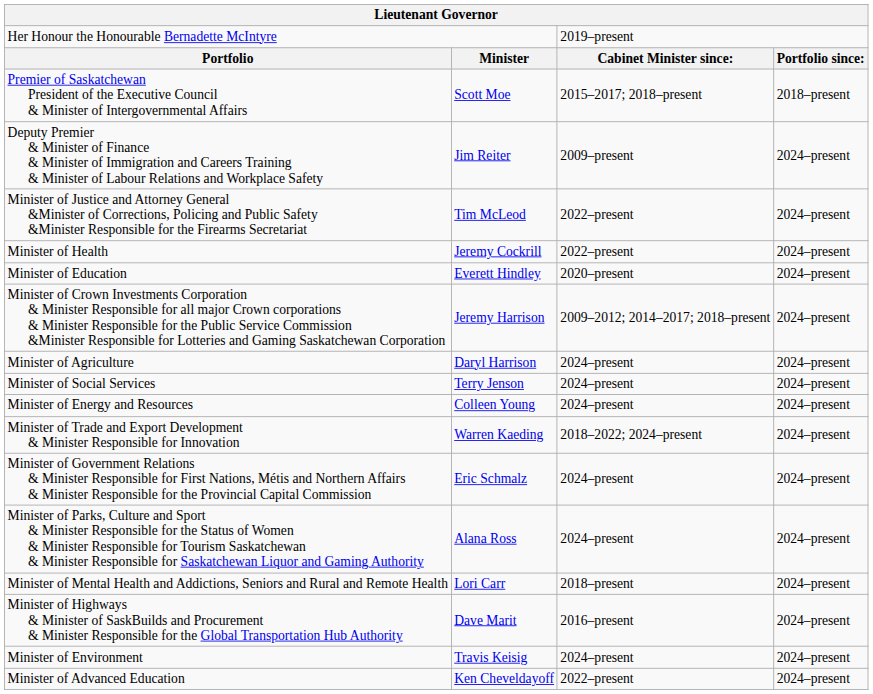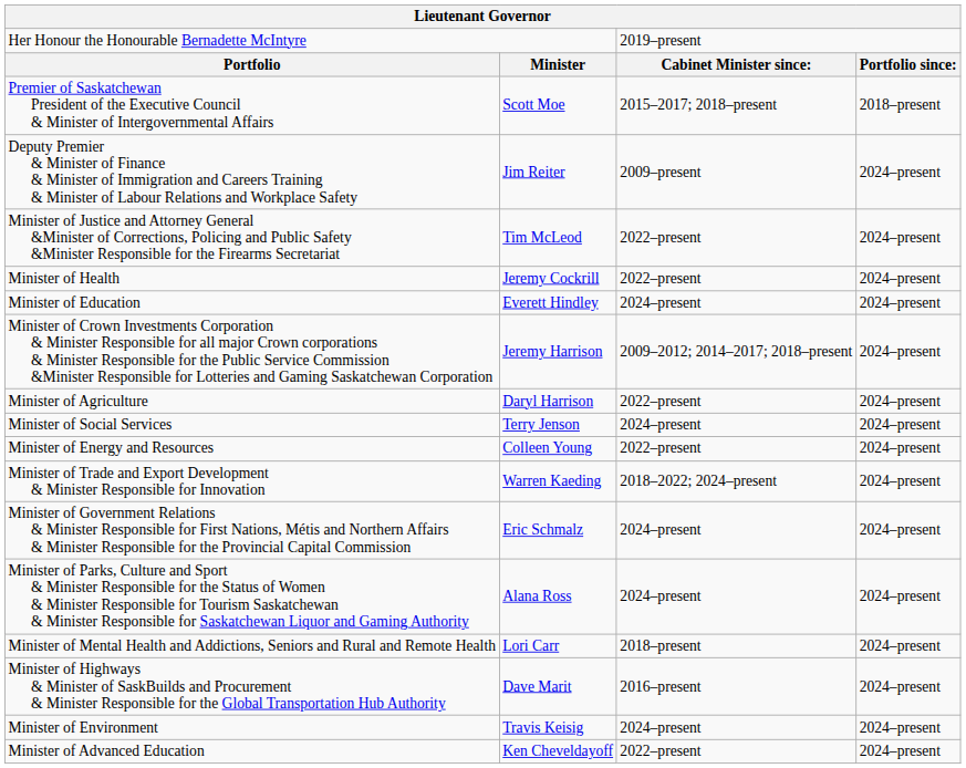 <table class="wikitable">
 <tr>
 <th colspan="4">Lieutenant Governor</th>
 </tr>
 <tr>
 <td colspan="2">Her Honour the Honourable <a href='#'>Bernadette McIntyre</a></td>
 <td colspan="2">2019–present</td>
 </tr>
 <tr>
 <th>Portfolio</th>
 <th>Minister</th>
 <th>Cabinet Minister since:</th>
 <th>Portfolio since:</th>
 </tr>
 <tr>
 <td><a href='#'>Premier of Saskatchewan</a><br>      President of the Executive Council<br>      & Minister of Intergovernmental Affairs</td>
 <td><a href='#'>Scott Moe</a></td>
 <td>2015–2017; 2018–present</td>
 <td>2018–present</td>
 </tr>
 <tr>
 <td>Deputy Premier<br>      & Minister of Finance<br>      & Minister of Immigration and Careers Training<br>      & Minister of Labour Relations and Workplace Safety</td>
 <td><a href='#'>Jim Reiter</a></td>
 <td>2009–present</td>
 <td>2024–present</td>
 </tr>
 <tr>
 <td>Minister of Justice and Attorney General<br>      &Minister of Corrections, Policing and Public Safety<br>      &Minister Responsible for the Firearms Secretariat</td>
 <td><a href='#'>Tim McLeod</a></td>
 <td>2022–present</td>
 <td>2024–present</td>
 </tr>
 <tr>
 <td>Minister of Health</td>
 <td><a href='#'>Jeremy Cockrill</a></td>
 <td>2022–present</td>
 <td>2024–present</td>
 </tr>
 <tr>
 <td>Minister of Education</td>
 <td><a href='#'>Everett Hindley</a></td>
-<td>2020–present</td>
+<td>2024–present</td>
 <td>2024–present</td>
 </tr>
 <tr>
 <td>Minister of Crown Investments Corporation<br>      & Minister Responsible for all major Crown corporations<br>      & Minister Responsible for the Public Service Commission<br>      &Minister Responsible for Lotteries and Gaming Saskatchewan Corporation</td>
 <td><a href='#'>Jeremy Harrison</a></td>
 <td>2009–2012; 2014–2017; 2018–present</td>
 <td>2024–present</td>
 </tr>
 <tr>
 <td>Minister of Agriculture</td>
 <td><a href='#'>Daryl Harrison</a></td>
-<td>2024–present</td>
+<td>2022–present</td>
 <td>2024–present</td>
 </tr>
 <tr>
 <td>Minister of Social Services</td>
 <td><a href='#'>Terry Jenson</a></td>
 <td>2024–present</td>
 <td>2024–present</td>
 </tr>
 <tr>
 <td>Minister of Energy and Resources</td>
 <td><a href='#'>Colleen Young</a></td>
-<td>2024–present</td>
+<td>2022–present</td>
 <td>2024–present</td>
 </tr>
 <tr>
 <td>Minister of Trade and Export Development<br>      & Minister Responsible for Innovation</td>
 <td><a href='#'>Warren Kaeding</a></td>
 <td>2018–2022; 2024–present</td>
 <td>2024–present</td>
 </tr>
 <tr>
 <td>Minister of Government Relations<br>      & Minister Responsible for First Nations, Métis and Northern Affairs<br>      & Minister Responsible for the Provincial Capital Commission</td>
 <td><a href='#'>Eric Schmalz</a></td>
 <td>2024–present</td>
 <td>2024–present</td>
 </tr>
 <tr>
 <td>Minister of Parks, Culture and Sport<br>      & Minister Responsible for the Status of Women<br>      & Minister Responsible for Tourism Saskatchewan<br>      & Minister Responsible for <a href='#'>Saskatchewan Liquor and Gaming Authority</a></td>
 <td><a href='#'>Alana Ross</a></td>
 <td>2024–present</td>
 <td>2024–present</td>
 </tr>
 <tr>
 <td>Minister of Mental Health and Addictions, Seniors and Rural and Remote Health</td>
 <td><a href='#'>Lori Carr</a></td>
 <td>2018–present</td>
 <td>2024–present</td>
 </tr>
 <tr>
 <td>Minister of Highways<br>      & Minister of SaskBuilds and Procurement<br>      & Minister Responsible for the <a href='#'>Global Transportation Hub Authority</a></td>
 <td><a href='#'>Dave Marit</a></td>
 <td>2016–present</td>
 <td>2024–present</td>
 </tr>
 <tr>
 <td>Minister of Environment</td>
 <td><a href='#'>Travis Keisig</a></td>
 <td>2024–present</td>
 <td>2024–present</td>
 </tr>
 <tr>
 <td>Minister of Advanced Education</td>
 <td><a href='#'>Ken Cheveldayoff</a></td>
 <td>2022–present</td>
 <td>2024–present</td>
 </tr>
 </table>
